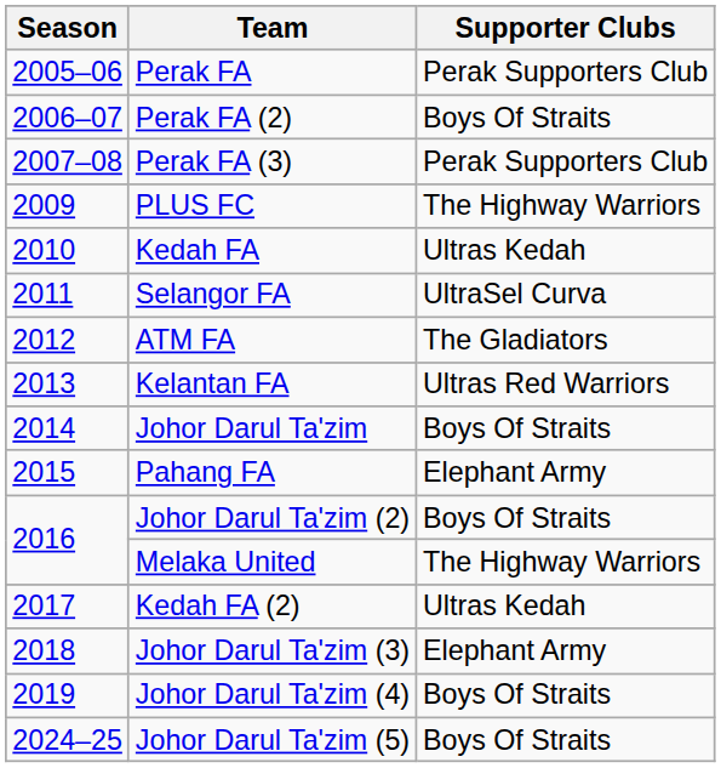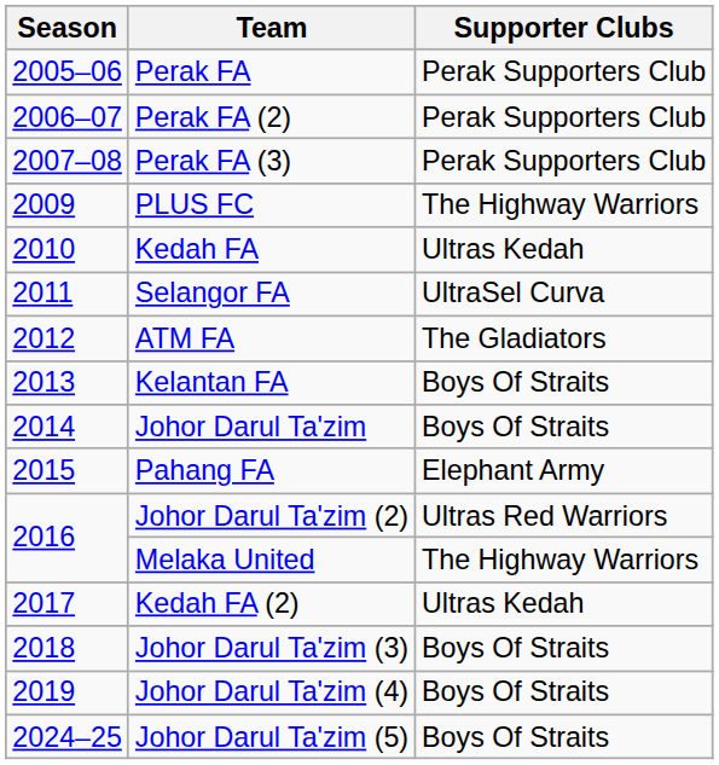 <table class="wikitable sortable" style="font-size: 85%;">
 <tr>
 <th>Season</th>
 <th>Team</th>
 <th>Supporter Clubs</th>
 </tr>
 <tr>
 <td><a href='#'>2005–06</a></td>
 <td> <a href='#'>Perak FA</a></td>
 <td> Perak Supporters Club</td>
 </tr>
 <tr>
 <td><a href='#'>2006–07</a></td>
 <td> <a href='#'>Perak FA</a> (2)</td>
-<td> Boys Of Straits</td>
+<td> Perak Supporters Club</td>
 </tr>
 <tr>
 <td><a href='#'>2007–08</a></td>
 <td> <a href='#'>Perak FA</a> (3)</td>
 <td> Perak Supporters Club</td>
 </tr>
 <tr>
 <td><a href='#'>2009</a></td>
 <td> <a href='#'>PLUS FC</a></td>
 <td> The Highway Warriors</td>
 </tr>
 <tr>
 <td><a href='#'>2010</a></td>
 <td> <a href='#'>Kedah FA</a></td>
 <td> Ultras Kedah</td>
 </tr>
 <tr>
 <td><a href='#'>2011</a></td>
 <td> <a href='#'>Selangor FA</a></td>
 <td> UltraSel Curva</td>
 </tr>
 <tr>
 <td><a href='#'>2012</a></td>
 <td> <a href='#'>ATM FA</a></td>
 <td> The Gladiators</td>
 </tr>
 <tr>
 <td><a href='#'>2013</a></td>
 <td> <a href='#'>Kelantan FA</a></td>
-<td> Ultras Red Warriors</td>
+<td> Boys Of Straits</td>
 </tr>
 <tr>
 <td><a href='#'>2014</a></td>
 <td> <a href='#'>Johor Darul Ta'zim</a></td>
 <td> Boys Of Straits</td>
 </tr>
 <tr>
 <td><a href='#'>2015</a></td>
 <td> <a href='#'>Pahang FA</a></td>
 <td> Elephant Army</td>
 </tr>
 <tr>
 <td rowspan="2"><a href='#'>2016</a></td>
 <td> <a href='#'>Johor Darul Ta'zim</a> (2)</td>
-<td> Boys Of Straits</td>
+<td> Ultras Red Warriors</td>
 </tr>
 <tr>
 <td> <a href='#'>Melaka United</a></td>
 <td> The Highway Warriors</td>
 </tr>
 <tr>
 <td><a href='#'>2017</a></td>
 <td> <a href='#'>Kedah FA</a> (2)</td>
 <td> Ultras Kedah</td>
 </tr>
 <tr>
 <td><a href='#'>2018</a></td>
 <td> <a href='#'>Johor Darul Ta'zim</a> (3)</td>
-<td> Elephant Army</td>
+<td> Boys Of Straits</td>
 </tr>
 <tr>
 <td><a href='#'>2019</a></td>
 <td> <a href='#'>Johor Darul Ta'zim</a> (4)</td>
 <td> Boys Of Straits</td>
 </tr>
 <tr>
 <td><a href='#'>2024–25</a></td>
 <td> <a href='#'>Johor Darul Ta'zim</a> (5)</td>
 <td> Boys Of Straits</td>
 </tr>
 </table>
